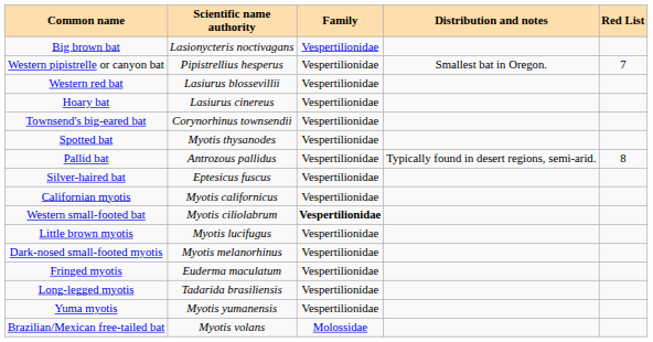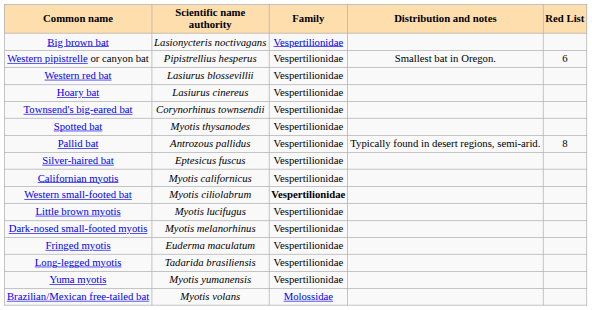 <table class="sortable wikitable" style="margin:1em auto; text-align:center;">
 <tr>
 <th style="background-color:#FFDEAD;">Common name</th>
 <th style="background-color:#FFDEAD;">Scientific name<br>authority</th>
 <th style="background-color:#FFDEAD;">Family</th>
 <th style="background-color:#FFDEAD;" class="unsortable">Distribution and notes</th>
 <th style="background-color:#FFDEAD;">Red List</th>
 </tr>
 <tr>
 <td><a href='#'>Big brown bat</a><br></td>
 <td><em>Lasionycteris noctivagans</em></td>
 <td><a href='#'>Vespertilionidae</a></td>
 <td></td>
 <td></td>
 </tr>
 <tr>
 <td><a href='#'>Western pipistrelle</a> or canyon bat<br></td>
 <td><em>Pipistrellius hesperus</em></td>
 <td>Vespertilionidae</td>
 <td>Smallest bat in Oregon.</td>
-<td><div>7</div></td>
+<td><div>6</div></td>
 </tr>
 <tr>
 <td><a href='#'>Western red bat</a><br></td>
 <td><em>Lasiurus blossevillii</em></td>
 <td>Vespertilionidae</td>
 <td></td>
 <td></td>
 </tr>
 <tr>
 <td><a href='#'>Hoary bat</a><br></td>
 <td><em>Lasiurus cinereus</em></td>
 <td>Vespertilionidae</td>
 <td></td>
 <td></td>
 </tr>
 <tr>
 <td><a href='#'>Townsend's big-eared bat</a><br></td>
 <td><em>Corynorhinus townsendii</em></td>
 <td>Vespertilionidae</td>
 <td></td>
 <td></td>
 </tr>
 <tr>
 <td><a href='#'>Spotted bat</a><br></td>
 <td><em>Myotis thysanodes</em></td>
 <td>Vespertilionidae</td>
 <td></td>
 <td></td>
 </tr>
 <tr>
 <td><a href='#'>Pallid bat</a><br></td>
 <td><em>Antrozous pallidus</em></td>
 <td>Vespertilionidae</td>
 <td>Typically found in desert regions, semi-arid.</td>
 <td><div>8</div></td>
 </tr>
 <tr>
 <td><a href='#'>Silver-haired bat</a><br></td>
 <td><em>Eptesicus fuscus</em></td>
 <td>Vespertilionidae</td>
 <td></td>
 <td></td>
 </tr>
 <tr>
 <td><a href='#'>Californian myotis</a><br></td>
 <td><em>Myotis californicus</em></td>
 <td>Vespertilionidae</td>
 <td></td>
 <td></td>
 </tr>
 <tr>
 <td><a href='#'>Western small-footed bat</a><br></td>
 <td><em>Myotis ciliolabrum</em></td>
 <td><strong>Vespertilionidae</strong></td>
 <td></td>
 <td></td>
 </tr>
 <tr>
 <td><a href='#'>Little brown myotis</a><br></td>
 <td><em>Myotis lucifugus</em></td>
 <td>Vespertilionidae</td>
 <td></td>
 <td></td>
 </tr>
 <tr>
 <td><a href='#'>Dark-nosed small-footed myotis</a><br></td>
 <td><em>Myotis melanorhinus</em></td>
 <td>Vespertilionidae</td>
 <td></td>
 <td></td>
 </tr>
 <tr>
 <td><a href='#'>Fringed myotis</a><br></td>
 <td><em>Euderma maculatum</em></td>
 <td>Vespertilionidae</td>
 <td></td>
 <td></td>
 </tr>
 <tr>
 <td><a href='#'>Long-legged myotis</a><br></td>
 <td><em>Tadarida brasiliensis</em></td>
 <td>Vespertilionidae</td>
 <td></td>
 <td></td>
 </tr>
 <tr>
 <td><a href='#'>Yuma myotis</a><br></td>
 <td><em>Myotis yumanensis</em></td>
 <td>Vespertilionidae</td>
 <td></td>
 <td></td>
 </tr>
 <tr>
 <td><a href='#'>Brazilian/Mexican free-tailed bat</a><br></td>
 <td><em>Myotis volans</em></td>
 <td><a href='#'>Molossidae</a></td>
 <td></td>
 <td></td>
 </tr>
 </table>
